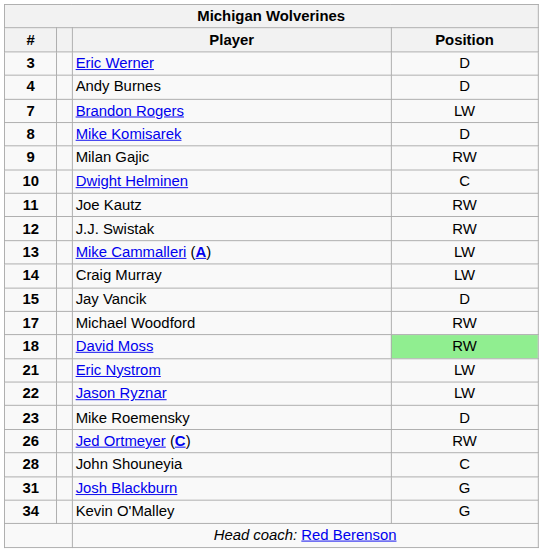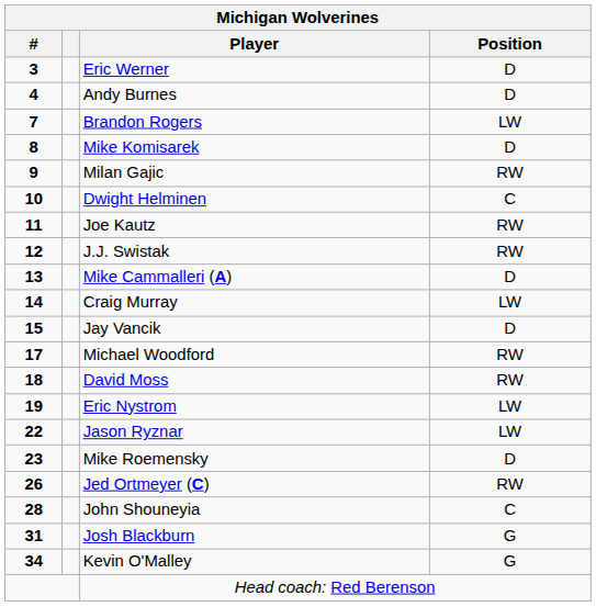 <table class="wikitable" style="width:65%; text-align:center;">
 <tr>
 <th colspan=4>Michigan Wolverines</th>
 </tr>
 <tr>
 <th>#</th>
 <th></th>
 <th>Player</th>
 <th>Position</th>
 </tr>
 <tr>
 <td><strong>3</strong></td>
 <td align=center></td>
 <td align=left><a href='#'>Eric Werner</a></td>
 <td>D</td>
 </tr>
 <tr>
 <td><strong>4</strong></td>
 <td align=center></td>
 <td align=left>Andy Burnes</td>
 <td>D</td>
 </tr>
 <tr>
 <td><strong>7</strong></td>
 <td align=center></td>
 <td align=left><a href='#'>Brandon Rogers</a></td>
 <td>LW</td>
 </tr>
 <tr>
 <td><strong>8</strong></td>
 <td align=center></td>
 <td align=left><a href='#'>Mike Komisarek</a></td>
 <td>D</td>
 </tr>
 <tr>
 <td><strong>9</strong></td>
 <td align=center></td>
 <td align=left>Milan Gajic</td>
 <td>RW</td>
 </tr>
 <tr>
 <td><strong>10</strong></td>
 <td align=center></td>
 <td align=left><a href='#'>Dwight Helminen</a></td>
 <td>C</td>
 </tr>
 <tr>
 <td><strong>11</strong></td>
 <td align=center></td>
 <td align=left>Joe Kautz</td>
 <td>RW</td>
 </tr>
 <tr>
 <td><strong>12</strong></td>
 <td align=center></td>
 <td align=left>J.J. Swistak</td>
 <td>RW</td>
 </tr>
 <tr>
 <td><strong>13</strong></td>
 <td align=center></td>
 <td align=left><a href='#'>Mike Cammalleri</a> (<strong><a href='#'>A</a></strong>)</td>
-<td>LW</td>
+<td>D</td>
 </tr>
 <tr>
 <td><strong>14</strong></td>
 <td align=center></td>
 <td align=left>Craig Murray</td>
 <td>LW</td>
 </tr>
 <tr>
 <td><strong>15</strong></td>
 <td align=center></td>
 <td align=left>Jay Vancik</td>
 <td>D</td>
 </tr>
 <tr>
 <td><strong>17</strong></td>
 <td align=center></td>
 <td align=left>Michael Woodford</td>
 <td>RW</td>
 </tr>
 <tr>
 <td><strong>18</strong></td>
 <td align=center></td>
 <td align=left><a href='#'>David Moss</a></td>
-<td style="background: lightgreen;">RW</td>
+<td>RW</td>
 </tr>
 <tr>
-<td><strong>21</strong></td>
+<td><strong>19</strong></td>
 <td align=center></td>
 <td align=left><a href='#'>Eric Nystrom</a></td>
 <td>LW</td>
 </tr>
 <tr>
 <td><strong>22</strong></td>
 <td align=center></td>
 <td align=left><a href='#'>Jason Ryznar</a></td>
 <td>LW</td>
 </tr>
 <tr>
 <td><strong>23</strong></td>
 <td align=center></td>
 <td align=left>Mike Roemensky</td>
 <td>D</td>
 </tr>
 <tr>
 <td><strong>26</strong></td>
 <td align=center></td>
 <td align=left><a href='#'>Jed Ortmeyer</a> (<strong><a href='#'>C</a></strong>)</td>
 <td>RW</td>
 </tr>
 <tr>
 <td><strong>28</strong></td>
 <td align=center></td>
 <td align=left>John Shouneyia</td>
 <td>C</td>
 </tr>
 <tr>
 <td><strong>31</strong></td>
 <td align=center></td>
 <td align=left><a href='#'>Josh Blackburn</a></td>
 <td>G</td>
 </tr>
 <tr>
 <td><strong>34</strong></td>
 <td align=center></td>
 <td align=left>Kevin O'Malley</td>
 <td>G</td>
 </tr>
 <tr>
 <td colspan="2" style="text-align:right;"></td>
 <td colspan=3><em>Head coach:</em> <a href='#'>Red Berenson</a></td>
 </tr>
 </table>
